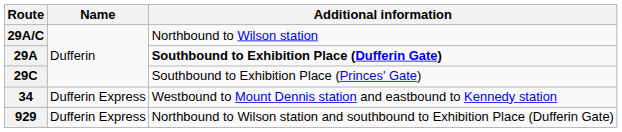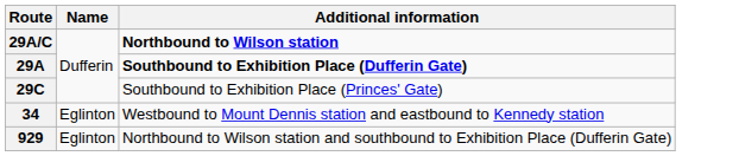 <table class="wikitable">
 <tr>
 <th>Route</th>
 <th>Name</th>
 <th>Additional information</th>
 </tr>
 <tr>
 <th>29A/C</th>
 <td rowspan=3>Dufferin</td>
-<td>Northbound to <a href='#'>Wilson station</a></td>
+<td><strong>Northbound to <a href='#'>Wilson station</a></strong></td>
 </tr>
 <tr>
 <th>29A</th>
 <td><strong>Southbound to Exhibition Place (<a href='#'>Dufferin Gate</a>)</strong></td>
 </tr>
 <tr>
 <th>29C</th>
 <td>Southbound to Exhibition Place (<a href='#'>Princes' Gate</a>)</td>
 </tr>
 <tr>
 <th>34</th>
-<td>Dufferin Express</td>
+<td>Eglinton</td>
 <td>Westbound to <a href='#'>Mount Dennis station</a> and eastbound to <a href='#'>Kennedy station</a></td>
 </tr>
 <tr>
 <th>929</th>
-<td>Dufferin Express</td>
+<td>Eglinton</td>
 <td>Northbound to Wilson station and southbound to Exhibition Place (Dufferin Gate)</td>
 </tr>
 </table>
